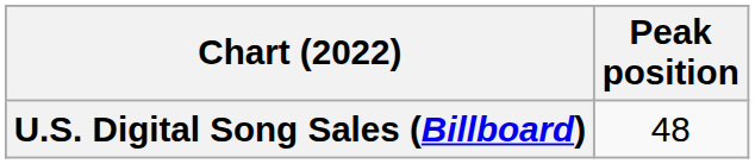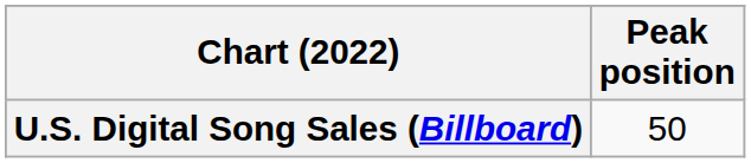 <table class="wikitable plainrowheaders" style="text-align:center">
 <tr>
 <th scope="col">Chart (2022)</th>
 <th scope="col">Peak<br>position</th>
 </tr>
 <tr>
 <th scope="row">U.S. Digital Song Sales (<em><a href='#'>Billboard</a></em>)</th>
-<td>48</td>
+<td>50</td>
 </tr>
 </table>
